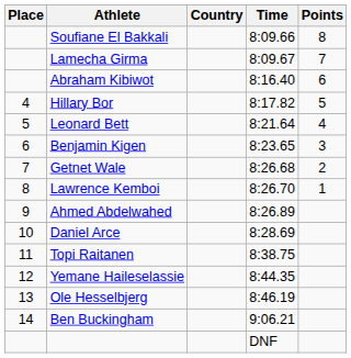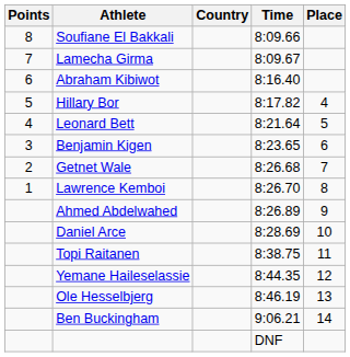 <table class="wikitable">
 <tr>
-<th>Place</th>
+<th>Points</th>
 <th>Athlete</th>
 <th>Country</th>
 <th>Time</th>
-<th>Points</th>
+<th>Place</th>
 </tr>
 <tr>
-<td align=center></td>
+<td align=center>8</td>
 <td><a href='#'>Soufiane El Bakkali</a></td>
 <td></td>
 <td>8:09.66</td>
+<td align=center></td>
+</tr>
+<tr>
+<td align=center>7</td>
+<td><a href='#'>Lamecha Girma</a></td>
+<td></td>
+<td>8:09.67</td>
+<td align=center></td>
+</tr>
+<tr>
+<td align=center>6</td>
+<td><a href='#'>Abraham Kibiwot</a></td>
+<td></td>
+<td>8:16.40</td>
+<td align=center></td>
+</tr>
+<tr>
+<td align=center>5</td>
+<td><a href='#'>Hillary Bor</a></td>
+<td></td>
+<td>8:17.82</td>
+<td align=center>4</td>
+</tr>
+<tr>
+<td align=center>4</td>
+<td><a href='#'>Leonard Bett</a></td>
+<td></td>
+<td>8:21.64</td>
+<td align=center>5</td>
+</tr>
+<tr>
+<td align=center>3</td>
+<td><a href='#'>Benjamin Kigen</a></td>
+<td></td>
+<td>8:23.65</td>
+<td align=center>6</td>
+</tr>
+<tr>
+<td align=center>2</td>
+<td><a href='#'>Getnet Wale</a></td>
+<td></td>
+<td>8:26.68</td>
+<td align=center>7</td>
+</tr>
+<tr>
+<td align=center>1</td>
+<td><a href='#'>Lawrence Kemboi</a></td>
+<td></td>
+<td>8:26.70</td>
 <td align=center>8</td>
 </tr>
 <tr>
 <td align=center></td>
-<td><a href='#'>Lamecha Girma</a></td>
+<td><a href='#'>Ahmed Abdelwahed</a></td>
 <td></td>
-<td>8:09.67</td>
-<td align=center>7</td>
+<td>8:26.89</td>
+<td align=center>9</td>
 </tr>
 <tr>
 <td align=center></td>
-<td><a href='#'>Abraham Kibiwot</a></td>
-<td></td>
-<td>8:16.40</td>
-<td align=center>6</td>
-</tr>
-<tr>
-<td align=center>4</td>
-<td><a href='#'>Hillary Bor</a></td>
-<td></td>
-<td>8:17.82</td>
-<td align=center>5</td>
-</tr>
-<tr>
-<td align=center>5</td>
-<td><a href='#'>Leonard Bett</a></td>
-<td></td>
-<td>8:21.64</td>
-<td align=center>4</td>
-</tr>
-<tr>
-<td align=center>6</td>
-<td><a href='#'>Benjamin Kigen</a></td>
-<td></td>
-<td>8:23.65</td>
-<td align=center>3</td>
-</tr>
-<tr>
-<td align=center>7</td>
-<td><a href='#'>Getnet Wale</a></td>
-<td></td>
-<td>8:26.68</td>
-<td align=center>2</td>
-</tr>
-<tr>
-<td align=center>8</td>
-<td><a href='#'>Lawrence Kemboi</a></td>
-<td></td>
-<td>8:26.70</td>
-<td align=center>1</td>
-</tr>
-<tr>
-<td align=center>9</td>
-<td><a href='#'>Ahmed Abdelwahed</a></td>
-<td></td>
-<td>8:26.89</td>
-<td align=center></td>
-</tr>
-<tr>
-<td align=center>10</td>
 <td><a href='#'>Daniel Arce</a></td>
 <td></td>
 <td>8:28.69</td>
-<td align=center></td>
+<td align=center>10</td>
 </tr>
 <tr>
-<td align=center>11</td>
+<td align=center></td>
 <td><a href='#'>Topi Raitanen</a></td>
 <td></td>
 <td>8:38.75</td>
-<td align=center></td>
+<td align=center>11</td>
 </tr>
 <tr>
-<td align=center>12</td>
+<td align=center></td>
 <td><a href='#'>Yemane Haileselassie</a></td>
 <td></td>
 <td>8:44.35</td>
-<td align=center></td>
+<td align=center>12</td>
 </tr>
 <tr>
-<td align=center>13</td>
+<td align=center></td>
 <td><a href='#'>Ole Hesselbjerg</a></td>
 <td></td>
 <td>8:46.19</td>
-<td align=center></td>
+<td align=center>13</td>
 </tr>
 <tr>
-<td align=center>14</td>
+<td align=center></td>
 <td><a href='#'>Ben Buckingham</a></td>
 <td></td>
 <td>9:06.21</td>
-<td align=center></td>
+<td align=center>14</td>
 </tr>
 <tr>
 <td align=center></td>
 <td></td>
 <td></td>
 <td>DNF</td>
 <td align=center></td>
 </tr>
 </table>
